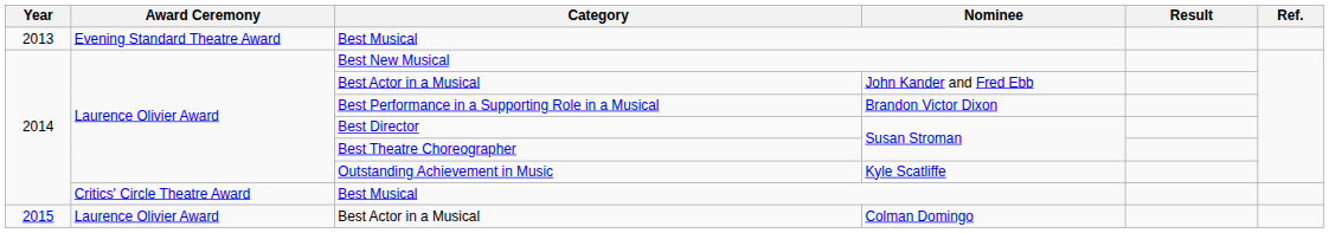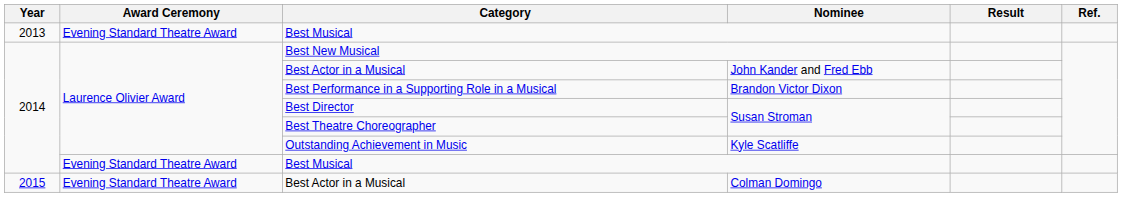 <table class="wikitable" style="width:95%;">
 <tr>
 <th style="width:5%;">Year</th>
 <th style="width:20%;">Award Ceremony</th>
 <th style="width:40%;">Category</th>
 <th style="width:20%;">Nominee</th>
 <th style="width:10%;">Result</th>
 <th style="width:5%;">Ref.</th>
 </tr>
 <tr>
 <td align="center">2013</td>
 <td><a href='#'>Evening Standard Theatre Award</a></td>
 <td colspan="2"><a href='#'>Best Musical</a></td>
 <td></td>
 <td align="center"></td>
 </tr>
 <tr>
 <td rowspan="7" align="center">2014</td>
 <td rowspan="6"><a href='#'>Laurence Olivier Award</a></td>
 <td colspan="2"><a href='#'>Best New Musical</a></td>
 <td></td>
 <td rowspan="6" align="center"></td>
 </tr>
 <tr>
 <td><a href='#'>Best Actor in a Musical</a></td>
 <td><a href='#'>John Kander</a> and <a href='#'>Fred Ebb</a></td>
 <td></td>
 </tr>
 <tr>
 <td><a href='#'>Best Performance in a Supporting Role in a Musical</a></td>
 <td><a href='#'>Brandon Victor Dixon</a></td>
 <td></td>
 </tr>
 <tr>
 <td><a href='#'>Best Director</a></td>
 <td rowspan="2"><a href='#'>Susan Stroman</a></td>
 <td></td>
 </tr>
 <tr>
 <td><a href='#'>Best Theatre Choreographer</a></td>
 <td></td>
 </tr>
 <tr>
 <td><a href='#'>Outstanding Achievement in Music</a></td>
 <td><a href='#'>Kyle Scatliffe</a></td>
 <td></td>
 </tr>
 <tr>
-<td><a href='#'>Critics' Circle Theatre Award</a></td>
+<td><a href='#'>Evening Standard Theatre Award</a></td>
 <td colspan="2"><a href='#'>Best Musical</a></td>
 <td></td>
 <td align="center"></td>
 </tr>
 <tr>
 <td align="center"><a href='#'>2015</a></td>
-<td><a href='#'>Laurence Olivier Award</a></td>
+<td><a href='#'>Evening Standard Theatre Award</a></td>
 <td>Best Actor in a Musical</td>
 <td><a href='#'>Colman Domingo</a></td>
 <td></td>
 <td align="center"></td>
 </tr>
 </table>
